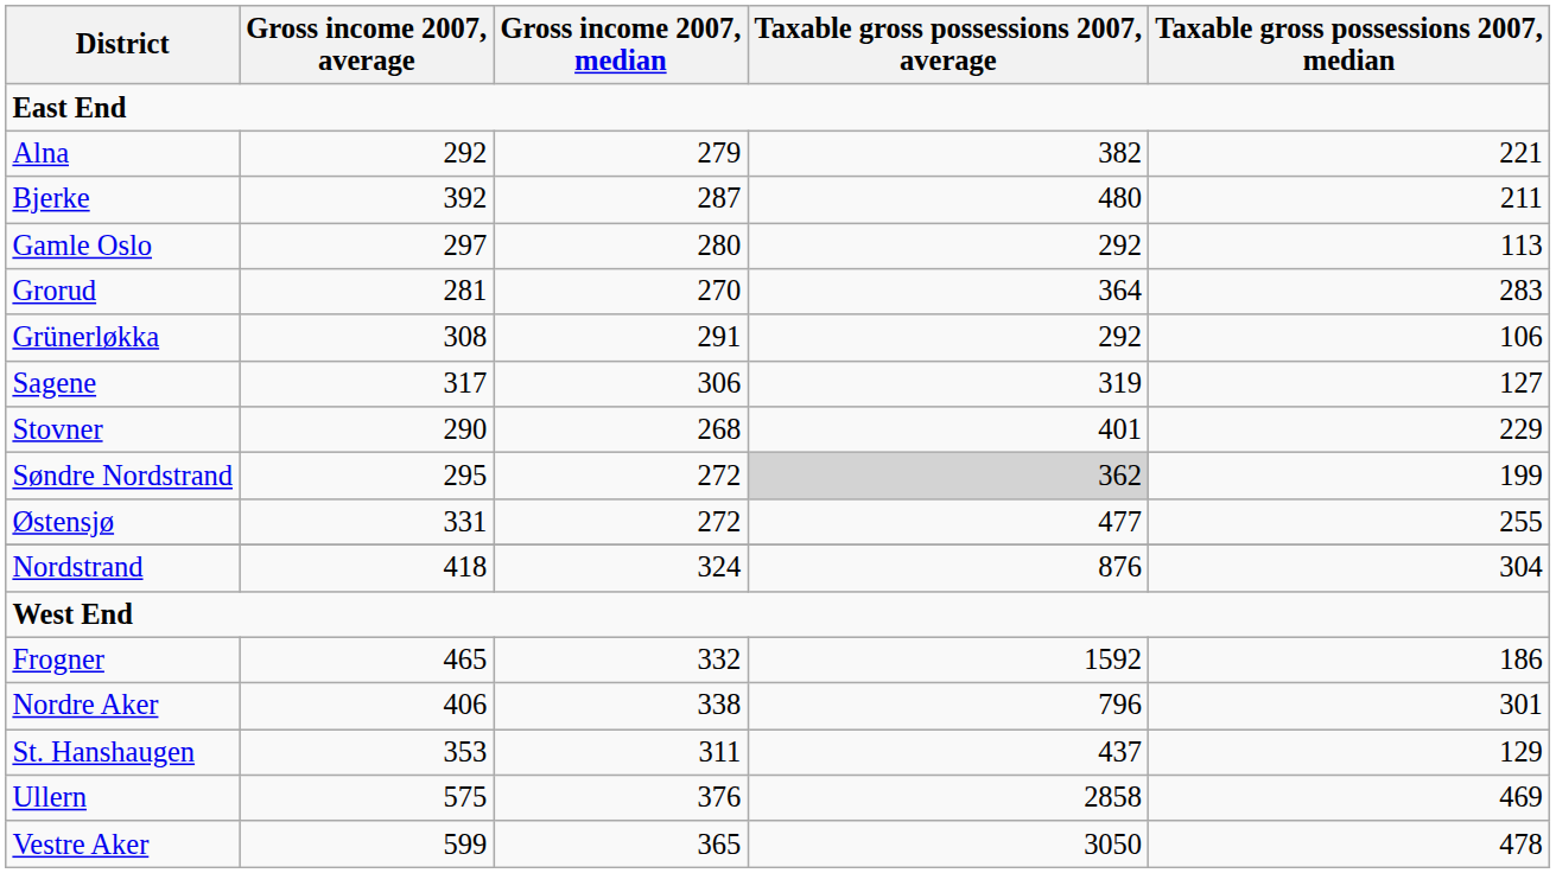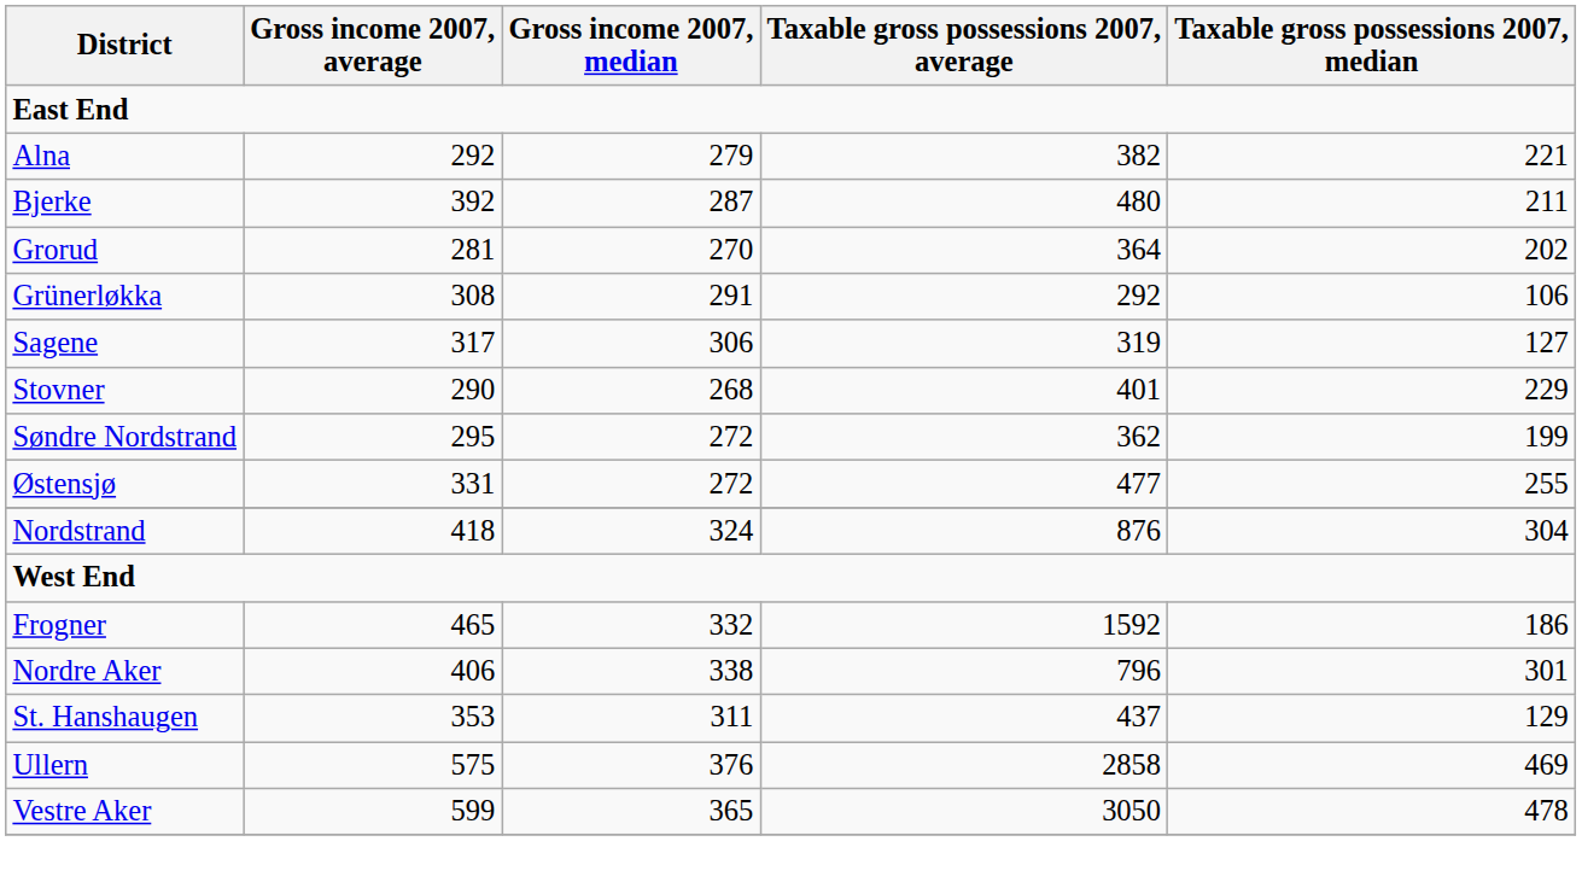 <table class="wikitable sortable">
 <tr>
 <th>District</th>
 <th>Gross income 2007,<br> average</th>
 <th>Gross income 2007,<br> <a href='#'>median</a></th>
 <th>Taxable gross possessions 2007,<br> average</th>
 <th>Taxable gross possessions 2007, <br> median</th>
 </tr>
 <tr>
 <td colspan="5" class="sortbottom"><strong>East End</strong></td>
 </tr>
 <tr>
 <td><a href='#'>Alna</a></td>
 <td align="right">292</td>
 <td align="right">279</td>
 <td align="right">382</td>
 <td align="right">221</td>
 </tr>
 <tr>
 <td><a href='#'>Bjerke</a></td>
 <td align="right">392</td>
 <td align="right">287</td>
 <td align="right">480</td>
 <td align="right">211</td>
 </tr>
 <tr>
-<td><a href='#'>Gamle Oslo</a></td>
-<td align="right">297</td>
-<td align="right">280</td>
-<td align="right">292</td>
-<td align="right">113</td>
-</tr>
-<tr>
 <td><a href='#'>Grorud</a></td>
 <td align="right">281</td>
 <td align="right">270</td>
 <td align="right">364</td>
-<td align="right">283</td>
+<td align="right">202</td>
 </tr>
 <tr>
 <td><a href='#'>Grünerløkka</a></td>
 <td align="right">308</td>
 <td align="right">291</td>
 <td align="right">292</td>
 <td align="right">106</td>
 </tr>
 <tr>
 <td><a href='#'>Sagene</a></td>
 <td align="right">317</td>
 <td align="right">306</td>
 <td align="right">319</td>
 <td align="right">127</td>
 </tr>
 <tr>
 <td><a href='#'>Stovner</a></td>
 <td align="right">290</td>
 <td align="right">268</td>
 <td align="right">401</td>
 <td align="right">229</td>
 </tr>
 <tr>
 <td><a href='#'>Søndre Nordstrand</a></td>
 <td align="right">295</td>
 <td align="right">272</td>
-<td align="right" style="background: lightgrey;">362</td>
+<td align="right">362</td>
 <td align="right">199</td>
 </tr>
 <tr>
 <td><a href='#'>Østensjø</a></td>
 <td align="right">331</td>
 <td align="right">272</td>
 <td align="right">477</td>
 <td align="right">255</td>
 </tr>
 <tr>
 </tr>
 <tr>
 <td><a href='#'>Nordstrand</a></td>
 <td align="right">418</td>
 <td align="right">324</td>
 <td align="right">876</td>
 <td align="right">304</td>
 </tr>
 <tr>
 <td colspan="5" class="sortbottom"><strong>West End</strong></td>
 </tr>
 <tr>
 <td><a href='#'>Frogner</a></td>
 <td align="right">465</td>
 <td align="right">332</td>
 <td align="right">1592</td>
 <td align="right">186</td>
 </tr>
 <tr>
 <td><a href='#'>Nordre Aker</a></td>
 <td align="right">406</td>
 <td align="right">338</td>
 <td align="right">796</td>
 <td align="right">301</td>
 </tr>
 <tr>
 <td><a href='#'>St. Hanshaugen</a></td>
 <td align="right">353</td>
 <td align="right">311</td>
 <td align="right">437</td>
 <td align="right">129</td>
 </tr>
 <tr>
 <td><a href='#'>Ullern</a></td>
 <td align="right">575</td>
 <td align="right">376</td>
 <td align="right">2858</td>
 <td align="right">469</td>
 </tr>
 <tr>
 <td><a href='#'>Vestre Aker</a></td>
 <td align="right">599</td>
 <td align="right">365</td>
 <td align="right">3050</td>
 <td align="right">478</td>
 </tr>
 <tr>
 </tr>
 </table>
